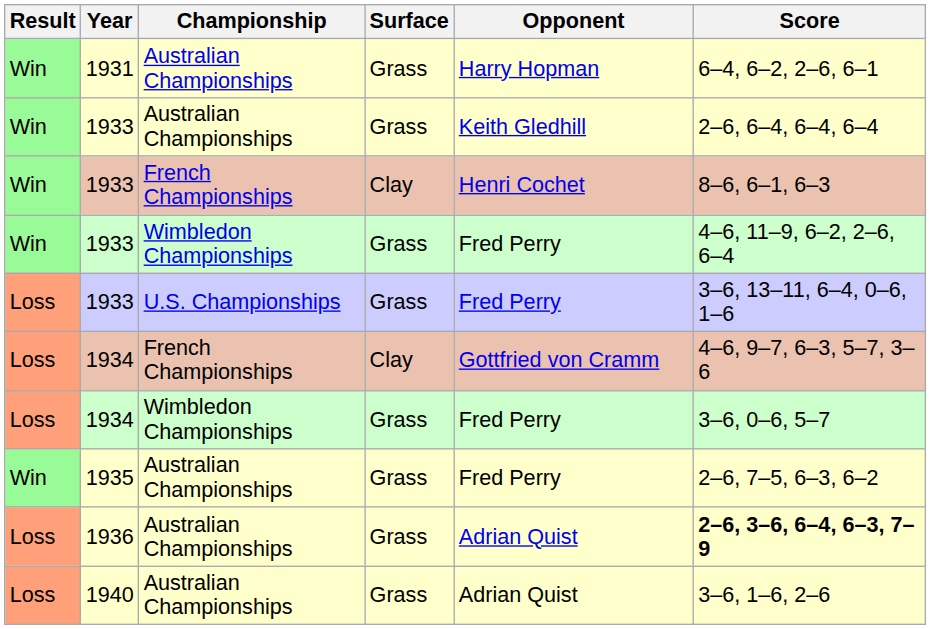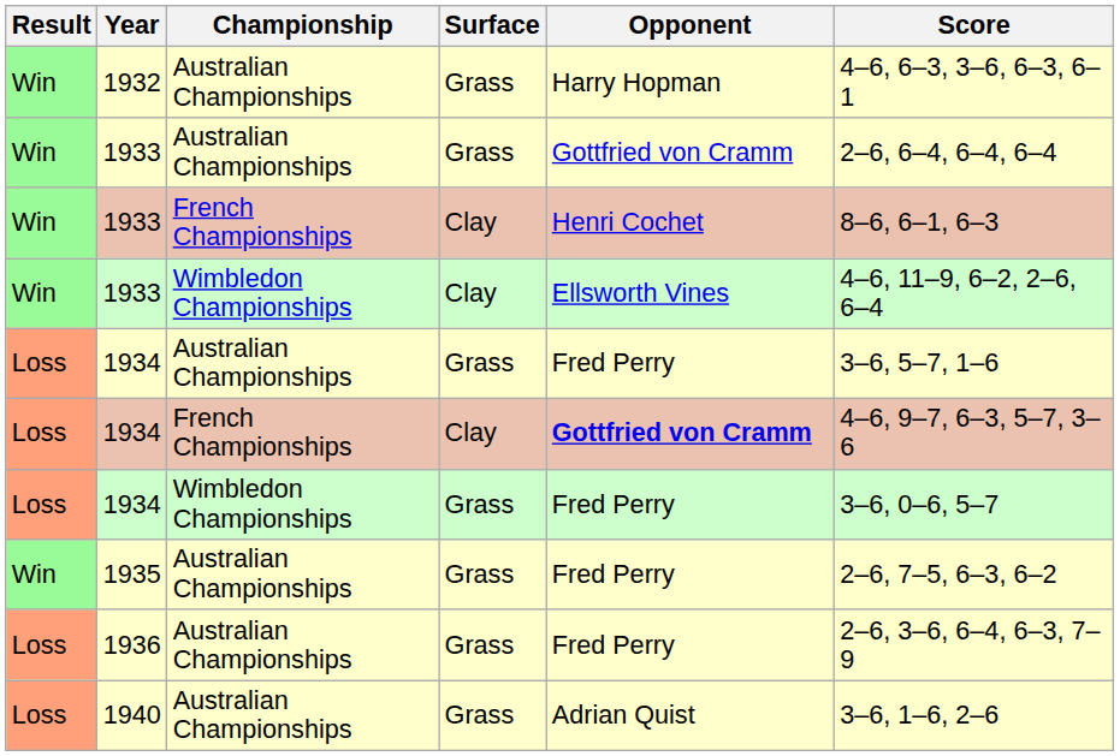 <table class="sortable wikitable">
 <tr>
 <th>Result</th>
 <th>Year</th>
 <th style="width:160px">Championship</th>
 <th style="width:50px">Surface</th>
 <th style="width:170px">Opponent</th>
 <th style="width:165px" class="unsortable">Score</th>
 </tr>
 <tr style="background:#ffc;">
 <td style="background:#98FB98">Win</td>
-<td>1931</td>
-<td><a href='#'>Australian Championships</a></td>
+<td>1932</td>
+<td>Australian Championships</td>
 <td>Grass</td>
-<td> <a href='#'>Harry Hopman</a></td>
-<td>6–4, 6–2, 2–6, 6–1</td>
+<td> Harry Hopman</td>
+<td>4–6, 6–3, 3–6, 6–3, 6–1</td>
 </tr>
 <tr style="background:#ffc;">
 <td style="background:#98FB98">Win</td>
 <td>1933</td>
 <td>Australian Championships</td>
 <td>Grass</td>
-<td> <a href='#'>Keith Gledhill</a></td>
+<td> <a href='#'>Gottfried von Cramm</a></td>
 <td>2–6, 6–4, 6–4, 6–4</td>
 </tr>
 <tr style="background:#ebc2af;">
 <td style="background:#98FB98">Win</td>
 <td>1933</td>
 <td><a href='#'>French Championships</a></td>
 <td>Clay</td>
 <td> <a href='#'>Henri Cochet</a></td>
 <td>8–6, 6–1, 6–3</td>
 </tr>
 <tr style="background:#cfc;">
 <td style="background:#98FB98">Win</td>
 <td>1933</td>
 <td><a href='#'>Wimbledon Championships</a></td>
+<td>Clay</td>
+<td> <a href='#'>Ellsworth Vines</a></td>
+<td>4–6, 11–9, 6–2, 2–6, 6–4</td>
+</tr>
+<tr style="background:#ffc;">
+<td style="background:#FFA07A">Loss</td>
+<td>1934</td>
+<td>Australian Championships</td>
 <td>Grass</td>
 <td> Fred Perry</td>
-<td>4–6, 11–9, 6–2, 2–6, 6–4</td>
-</tr>
-<tr style="background:#ccf;">
-<td style="background:#FFA07A">Loss</td>
-<td>1933</td>
-<td><a href='#'>U.S. Championships</a></td>
-<td>Grass</td>
-<td> <a href='#'>Fred Perry</a></td>
-<td>3–6, 13–11, 6–4, 0–6, 1–6</td>
+<td>3–6, 5–7, 1–6</td>
 </tr>
 <tr style="background:#ebc2af;">
 <td style="background:#FFA07A">Loss</td>
 <td>1934</td>
 <td>French Championships</td>
 <td>Clay</td>
-<td> <a href='#'>Gottfried von Cramm</a></td>
+<td><strong> <a href='#'>Gottfried von Cramm</a></strong></td>
 <td>4–6, 9–7, 6–3, 5–7, 3–6</td>
 </tr>
 <tr style="background:#cfc;">
 <td style="background:#FFA07A">Loss</td>
 <td>1934</td>
 <td>Wimbledon Championships</td>
 <td>Grass</td>
 <td> Fred Perry</td>
 <td>3–6, 0–6, 5–7</td>
 </tr>
 <tr style="background:#ffc;">
 <td style="background:#98FB98">Win</td>
 <td>1935</td>
 <td>Australian Championships</td>
 <td>Grass</td>
 <td> Fred Perry</td>
 <td>2–6, 7–5, 6–3, 6–2</td>
 </tr>
 <tr style="background:#ffc;">
 <td style="background:#FFA07A">Loss</td>
 <td>1936</td>
 <td>Australian Championships</td>
 <td>Grass</td>
-<td> <a href='#'>Adrian Quist</a></td>
-<td><strong>2–6, 3–6, 6–4, 6–3, 7–9</strong></td>
+<td> Fred Perry</td>
+<td>2–6, 3–6, 6–4, 6–3, 7–9</td>
 </tr>
 <tr style="background:#ffc;">
 <td style="background:#FFA07A">Loss</td>
 <td>1940</td>
 <td>Australian Championships</td>
 <td>Grass</td>
 <td> Adrian Quist</td>
 <td>3–6, 1–6, 2–6</td>
 </tr>
 </table>
